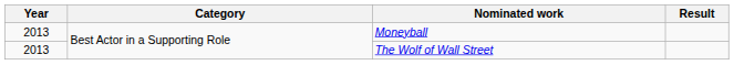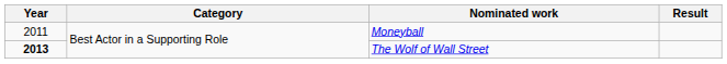 <table class=wikitable>
 <tr>
 <th scope="col" style="width:5em;">Year</th>
 <th scope="col" style="width:26em;">Category</th>
 <th scope="col" style="width:25em;">Nominated work</th>
 <th scope="col" style="width:5em;">Result</th>
 </tr>
 <tr>
-<td style="text-align:center;">2013</td>
+<td style="text-align:center;">2011</td>
 <td rowspan="2">Best Actor in a Supporting Role</td>
 <td><em><a href='#'>Moneyball</a></em></td>
 <td></td>
 </tr>
 <tr>
-<td style="text-align:center;">2013</td>
+<td style="text-align:center;"><strong>2013</strong></td>
 <td><em><a href='#'>The Wolf of Wall Street</a></em></td>
 <td></td>
 </tr>
 </table>
